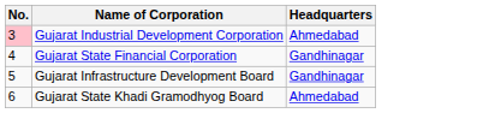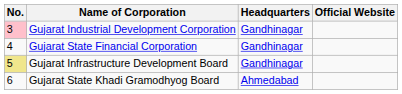 <table class="wikitable">
 <tr>
 <th>No.</th>
 <th>Name of Corporation</th>
 <th>Headquarters</th>
+<th>Official Website</th>
 </tr>
 <tr>
 <td style="background: pink;">3</td>
 <td><a href='#'>Gujarat Industrial Development Corporation</a></td>
-<td><a href='#'>Ahmedabad</a></td>
+<td><a href='#'>Gandhinagar</a></td>
+<td></td>
 </tr>
 <tr>
 <td>4</td>
 <td><a href='#'>Gujarat State Financial Corporation</a></td>
 <td><a href='#'>Gandhinagar</a></td>
+<td></td>
 </tr>
 <tr>
-<td>5</td>
+<td style="background: khaki;">5</td>
 <td>Gujarat Infrastructure Development Board</td>
 <td><a href='#'>Gandhinagar</a></td>
+<td></td>
 </tr>
 <tr>
 <td>6</td>
 <td>Gujarat State Khadi Gramodhyog Board</td>
 <td><a href='#'>Ahmedabad</a></td>
+<td></td>
 </tr>
 </table>
